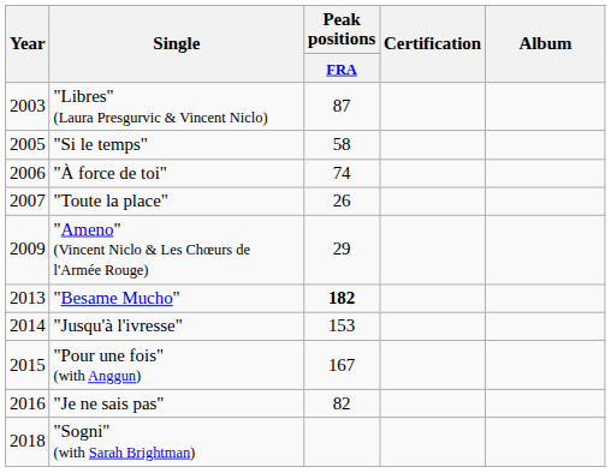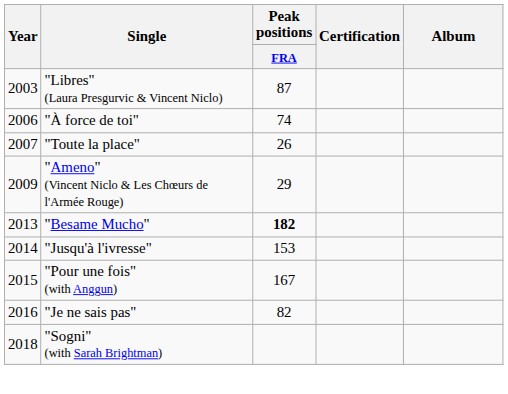 <table class="wikitable">
 <tr>
 <th align="center" rowspan="2" width="10">Year</th>
 <th align="center" rowspan="2" width="220">Single</th>
 <th align="center" colspan="1">Peak positions</th>
 <th align="center" rowspan="2" width="40">Certification</th>
 <th align="center" rowspan="2" width="100">Album</th>
 </tr>
 <tr>
 <th width="20"><small><a href='#'>FRA</a></small><br></th>
 </tr>
 <tr>
 <td align="center">2003</td>
 <td>"Libres" <br><small>(Laura Presgurvic & Vincent Niclo)</small></td>
 <td align="center">87</td>
-<td align="center"></td>
-<td align="center"></td>
-</tr>
-<tr>
-<td align="center">2005</td>
-<td>"Si le temps"</td>
-<td align="center">58</td>
 <td align="center"></td>
 <td align="center"></td>
 </tr>
 <tr>
 <td align="center">2006</td>
 <td>"À force de toi"</td>
 <td align="center">74</td>
 <td align="center"></td>
 <td align="center"></td>
 </tr>
 <tr>
 <td align="center">2007</td>
 <td>"Toute la place"</td>
 <td align="center">26</td>
 <td align="center"></td>
 <td align="center"></td>
 </tr>
 <tr>
 <td align="center">2009</td>
 <td>"<a href='#'>Ameno</a>" <br><small>(Vincent Niclo & Les Chœurs de l'Armée Rouge)</small></td>
 <td align="center">29</td>
 <td align="center"></td>
 <td align="center"></td>
 </tr>
 <tr>
 <td align="center">2013</td>
 <td>"<a href='#'>Besame Mucho</a>"</td>
 <td align="center"><strong>182</strong></td>
 <td align="center"></td>
 <td align="center"></td>
 </tr>
 <tr>
 <td align="center">2014</td>
 <td>"Jusqu'à l'ivresse"</td>
 <td align="center">153</td>
 <td align="center"></td>
 <td align="center"></td>
 </tr>
 <tr>
 <td align="center">2015</td>
 <td>"Pour une fois" <br><small>(with <a href='#'>Anggun</a>)</small></td>
 <td align="center">167</td>
 <td align="center"></td>
 <td align="center"></td>
 </tr>
 <tr>
 <td align="center">2016</td>
 <td>"Je ne sais pas"</td>
 <td align="center">82<br></td>
 <td align="center"></td>
 <td align="center"></td>
 </tr>
 <tr>
 <td align="center">2018</td>
 <td>"Sogni" <br><small>(with <a href='#'>Sarah Brightman</a>)</small></td>
 <td align="center"></td>
 <td align="center"></td>
 <td align="center"></td>
 </tr>
 </table>
